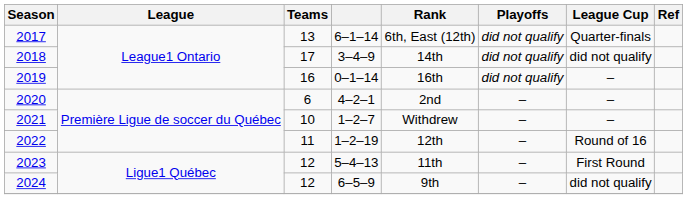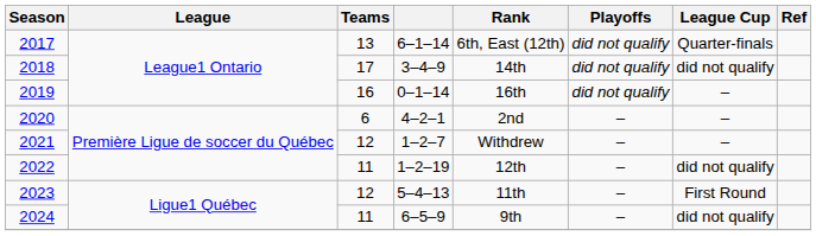 <table class="wikitable" style="text-align: center;">
 <tr>
 <th>Season</th>
 <th>League</th>
 <th>Teams</th>
 <th></th>
 <th>Rank</th>
 <th>Playoffs</th>
 <th>League Cup</th>
 <th>Ref</th>
 </tr>
 <tr>
 <td><a href='#'>2017</a></td>
 <td rowspan="3"><a href='#'>League1 Ontario</a></td>
 <td>13</td>
 <td>6–1–14</td>
 <td>6th, East (12th)</td>
 <td><em>did not qualify</em></td>
 <td>Quarter-finals</td>
 <td></td>
 </tr>
 <tr>
 <td><a href='#'>2018</a></td>
 <td>17</td>
 <td>3–4–9</td>
 <td>14th</td>
 <td><em>did not qualify</em></td>
 <td>did not qualify</td>
 <td></td>
 </tr>
 <tr>
 <td><a href='#'>2019</a></td>
 <td>16</td>
 <td>0–1–14</td>
 <td>16th</td>
 <td><em>did not qualify</em></td>
 <td>–</td>
 <td></td>
 </tr>
 <tr>
 <td><a href='#'>2020</a></td>
 <td rowspan="3"><a href='#'>Première Ligue de soccer du Québec</a></td>
 <td>6</td>
 <td>4–2–1</td>
 <td>2nd</td>
 <td>–</td>
 <td>–</td>
 <td></td>
 </tr>
 <tr>
 <td><a href='#'>2021</a></td>
-<td>10</td>
+<td>12</td>
 <td>1–2–7</td>
 <td>Withdrew</td>
 <td>–</td>
 <td>–</td>
 <td></td>
 </tr>
 <tr>
 <td><a href='#'>2022</a></td>
 <td>11</td>
 <td>1–2–19</td>
 <td>12th</td>
 <td>–</td>
-<td>Round of 16</td>
+<td>did not qualify</td>
 <td></td>
 </tr>
 <tr>
 <td><a href='#'>2023</a></td>
 <td rowspan=2><a href='#'>Ligue1 Québec</a></td>
 <td>12</td>
 <td>5–4–13</td>
 <td>11th</td>
 <td>–</td>
 <td>First Round</td>
 <td></td>
 </tr>
 <tr>
 <td><a href='#'>2024</a></td>
-<td>12</td>
+<td>11</td>
 <td>6–5–9</td>
 <td>9th</td>
 <td>–</td>
 <td>did not qualify</td>
 <td></td>
 </tr>
 <tr>
 </tr>
 </table>
